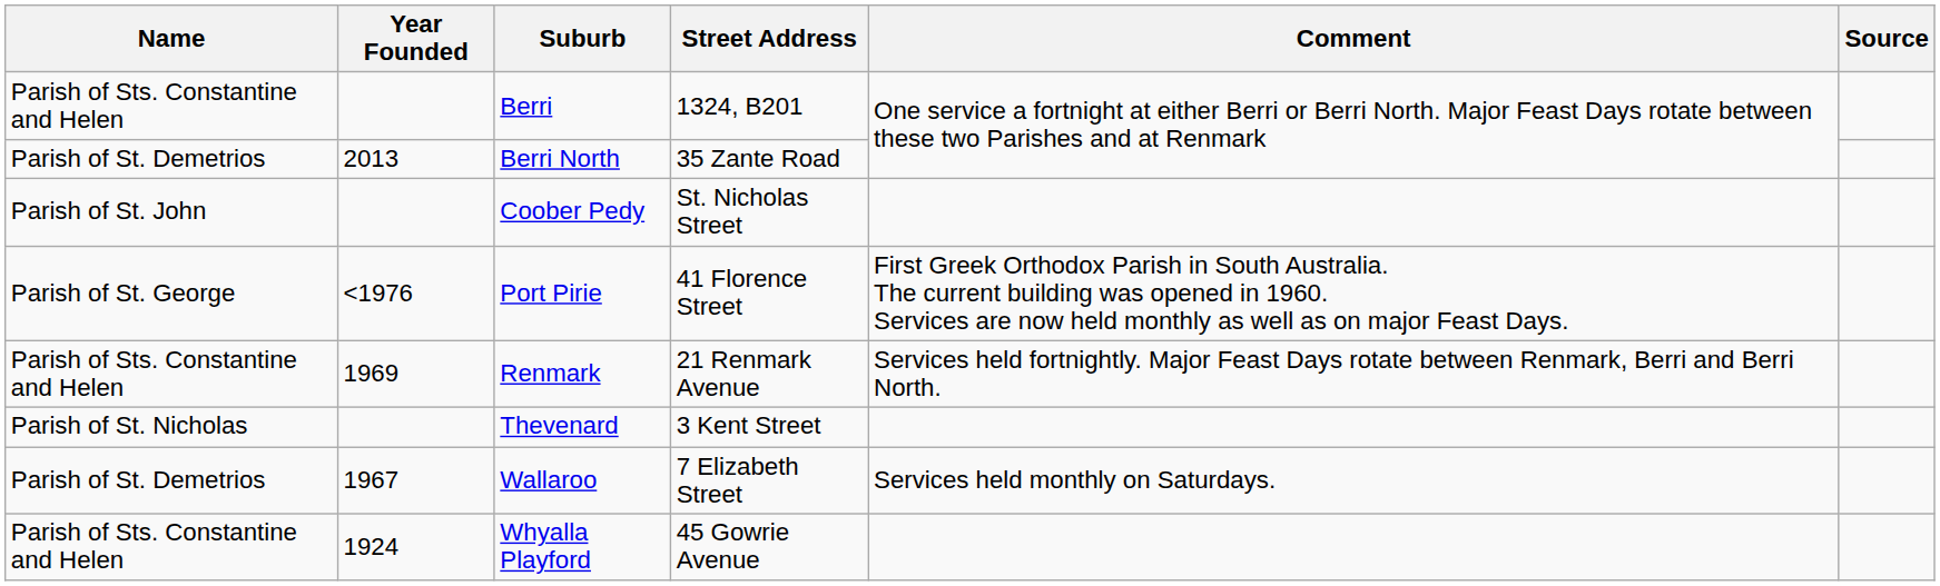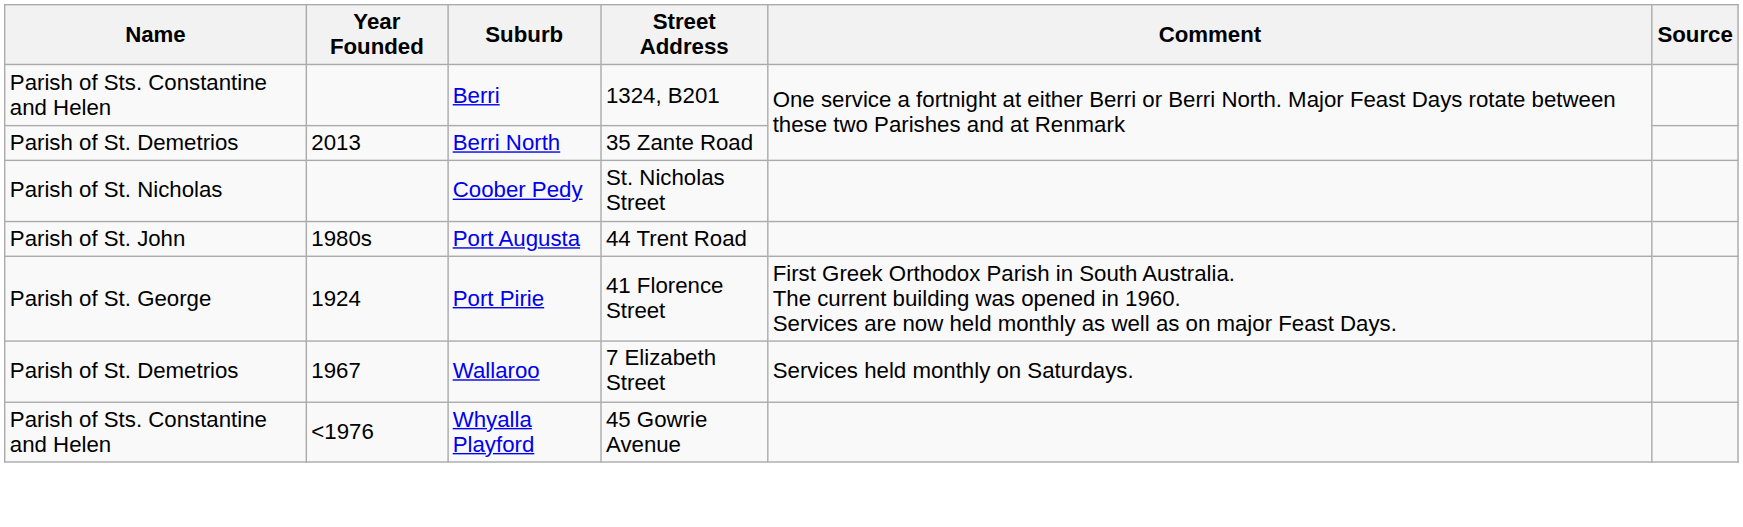 <table class="wikitable">
 <tr>
 <th>Name</th>
 <th>Year Founded</th>
 <th>Suburb</th>
 <th>Street Address</th>
 <th>Comment</th>
 <th>Source</th>
 </tr>
 <tr>
 <td>Parish of Sts. Constantine and Helen</td>
 <td></td>
 <td><a href='#'>Berri</a></td>
 <td>1324, B201</td>
 <td rowspan="2">One service a fortnight at either Berri or Berri North. Major Feast Days rotate between these two Parishes and at Renmark</td>
 <td></td>
 </tr>
 <tr>
 <td>Parish of St. Demetrios</td>
 <td>2013</td>
 <td><a href='#'>Berri North</a></td>
 <td>35 Zante Road</td>
 <td></td>
 </tr>
 <tr>
-<td>Parish of St. John</td>
+<td>Parish of St. Nicholas</td>
 <td></td>
 <td><a href='#'>Coober Pedy</a></td>
 <td>St. Nicholas Street</td>
 <td></td>
 <td></td>
 </tr>
 <tr>
+<td>Parish of St. John</td>
+<td>1980s</td>
+<td><a href='#'>Port Augusta</a></td>
+<td>44 Trent Road</td>
+<td></td>
+<td></td>
+</tr>
+<tr>
 <td>Parish of St. George</td>
-<td><1976</td>
+<td>1924</td>
 <td><a href='#'>Port Pirie</a></td>
 <td>41 Florence Street</td>
 <td>First Greek Orthodox Parish in South Australia. <br>The current building was opened in 1960.<br>Services are now held monthly as well as on major Feast Days.</td>
-<td></td>
-</tr>
-<tr>
-<td>Parish of Sts. Constantine and Helen</td>
-<td>1969</td>
-<td><a href='#'>Renmark</a></td>
-<td>21 Renmark Avenue</td>
-<td>Services held fortnightly. Major Feast Days rotate between Renmark, Berri and Berri North.</td>
-<td></td>
-</tr>
-<tr>
-<td>Parish of St. Nicholas</td>
-<td></td>
-<td><a href='#'>Thevenard</a></td>
-<td>3 Kent Street</td>
-<td></td>
 <td></td>
 </tr>
 <tr>
 <td>Parish of St. Demetrios</td>
 <td>1967</td>
 <td><a href='#'>Wallaroo</a></td>
 <td>7 Elizabeth Street</td>
 <td>Services held monthly on Saturdays.</td>
 <td></td>
 </tr>
 <tr>
 <td>Parish of Sts. Constantine and Helen</td>
-<td>1924</td>
+<td><1976</td>
 <td><a href='#'>Whyalla Playford</a></td>
 <td>45 Gowrie Avenue</td>
 <td></td>
 <td></td>
 </tr>
 </table>
